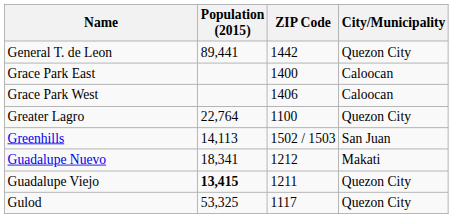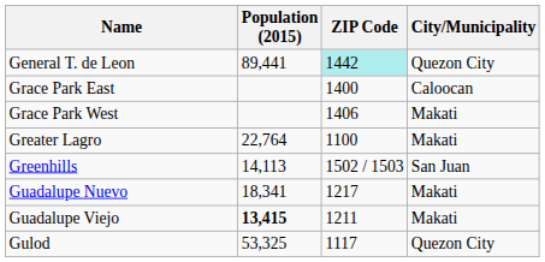 <table class="wikitable sortable">
 <tr>
 <th style="width: 220px;">Name</th>
 <th>Population<br>(2015)</th>
 <th>ZIP Code</th>
 <th>City/Municipality</th>
 </tr>
 <tr>
 <td>General T. de Leon</td>
 <td>89,441</td>
-<td>1442</td>
+<td style="background: paleturquoise;">1442</td>
 <td>Quezon City</td>
 </tr>
 <tr>
 <td>Grace Park East</td>
 <td></td>
 <td>1400</td>
 <td>Caloocan</td>
 </tr>
 <tr>
 <td>Grace Park West</td>
 <td></td>
 <td>1406</td>
-<td>Caloocan</td>
+<td>Makati</td>
 </tr>
 <tr>
 <td>Greater Lagro</td>
 <td>22,764</td>
 <td>1100</td>
-<td>Quezon City</td>
+<td>Makati</td>
 </tr>
 <tr>
 <td><a href='#'>Greenhills</a></td>
 <td>14,113</td>
 <td>1502 / 1503</td>
 <td>San Juan</td>
 </tr>
 <tr>
 <td><a href='#'>Guadalupe Nuevo</a></td>
 <td>18,341</td>
-<td>1212</td>
+<td>1217</td>
 <td>Makati</td>
 </tr>
 <tr>
 <td>Guadalupe Viejo</td>
 <td><strong>13,415</strong></td>
 <td>1211</td>
-<td>Quezon City</td>
+<td>Makati</td>
 </tr>
 <tr>
 <td>Gulod</td>
 <td>53,325</td>
 <td>1117</td>
 <td>Quezon City</td>
 </tr>
 </table>
